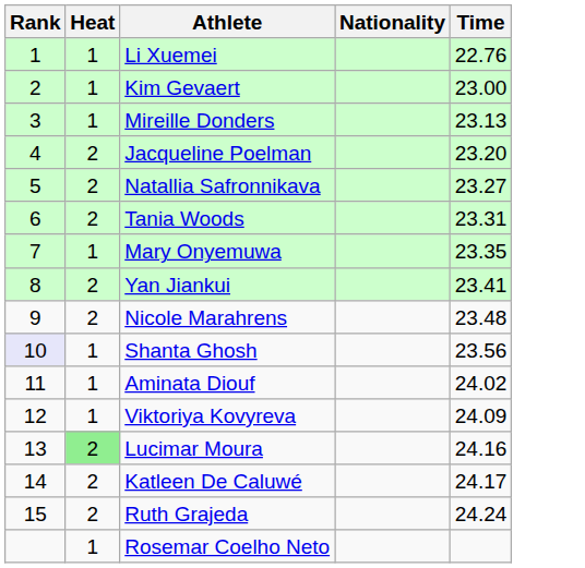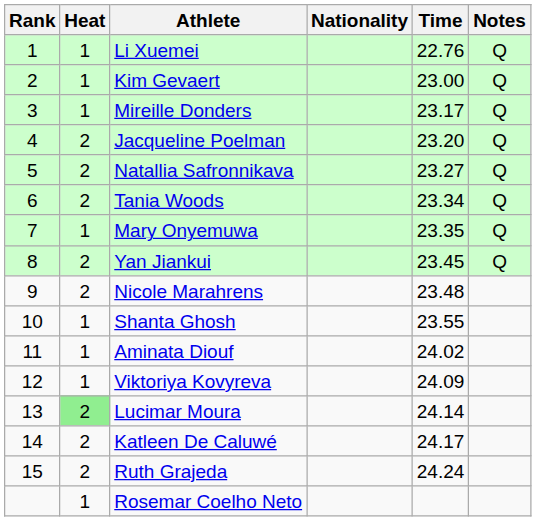 <table class="wikitable sortable" style="text-align:center;font-size:95%">
 <tr>
 <th>Rank</th>
 <th>Heat</th>
 <th>Athlete</th>
 <th>Nationality</th>
 <th>Time</th>
+<th>Notes</th>
 </tr>
 <tr bgcolor=ccffcc>
 <td>1</td>
 <td>1</td>
 <td align="left"><a href='#'>Li Xuemei</a></td>
 <td align=left></td>
 <td>22.76</td>
+<td>Q</td>
 </tr>
 <tr bgcolor=ccffcc>
 <td>2</td>
 <td>1</td>
 <td align="left"><a href='#'>Kim Gevaert</a></td>
 <td align=left></td>
 <td>23.00</td>
+<td>Q</td>
 </tr>
 <tr bgcolor=ccffcc>
 <td>3</td>
 <td>1</td>
 <td align="left"><a href='#'>Mireille Donders</a></td>
 <td align=left></td>
-<td>23.13</td>
+<td>23.17</td>
+<td>Q</td>
 </tr>
 <tr bgcolor=ccffcc>
 <td>4</td>
 <td>2</td>
 <td align="left"><a href='#'>Jacqueline Poelman</a></td>
 <td align=left></td>
 <td>23.20</td>
+<td>Q</td>
 </tr>
 <tr bgcolor=ccffcc>
 <td>5</td>
 <td>2</td>
 <td align="left"><a href='#'>Natallia Safronnikava</a></td>
 <td align=left></td>
 <td>23.27</td>
+<td>Q</td>
 </tr>
 <tr bgcolor=ccffcc>
 <td>6</td>
 <td>2</td>
 <td align="left"><a href='#'>Tania Woods</a></td>
 <td align=left></td>
-<td>23.31</td>
+<td>23.34</td>
+<td>Q</td>
 </tr>
 <tr bgcolor=ccffcc>
 <td>7</td>
 <td>1</td>
 <td align="left"><a href='#'>Mary Onyemuwa</a></td>
 <td align=left></td>
 <td>23.35</td>
+<td>Q</td>
 </tr>
 <tr bgcolor=ccffcc>
 <td>8</td>
 <td>2</td>
 <td align="left"><a href='#'>Yan Jiankui</a></td>
 <td align=left></td>
-<td>23.41</td>
+<td>23.45</td>
+<td>Q</td>
 </tr>
 <tr>
 <td>9</td>
 <td>2</td>
 <td align="left"><a href='#'>Nicole Marahrens</a></td>
 <td align=left></td>
 <td>23.48</td>
+<td></td>
 </tr>
 <tr>
-<td style="background: lavender;">10</td>
+<td>10</td>
 <td>1</td>
 <td align="left"><a href='#'>Shanta Ghosh</a></td>
 <td align=left></td>
-<td>23.56</td>
+<td>23.55</td>
+<td></td>
 </tr>
 <tr>
 <td>11</td>
 <td>1</td>
 <td align="left"><a href='#'>Aminata Diouf</a></td>
 <td align=left></td>
 <td>24.02</td>
+<td></td>
 </tr>
 <tr>
 <td>12</td>
 <td>1</td>
 <td align="left"><a href='#'>Viktoriya Kovyreva</a></td>
 <td align=left></td>
 <td>24.09</td>
+<td></td>
 </tr>
 <tr>
 <td>13</td>
 <td style="background: lightgreen;">2</td>
 <td align="left"><a href='#'>Lucimar Moura</a></td>
 <td align=left></td>
-<td>24.16</td>
+<td>24.14</td>
+<td></td>
 </tr>
 <tr>
 <td>14</td>
 <td>2</td>
 <td align="left"><a href='#'>Katleen De Caluwé</a></td>
 <td align=left></td>
 <td>24.17</td>
+<td></td>
 </tr>
 <tr>
 <td>15</td>
 <td>2</td>
 <td align="left"><a href='#'>Ruth Grajeda</a></td>
 <td align=left></td>
 <td>24.24</td>
+<td></td>
 </tr>
 <tr>
 <td></td>
 <td>1</td>
 <td align="left"><a href='#'>Rosemar Coelho Neto</a></td>
 <td align=left></td>
 <td></td>
+<td></td>
 </tr>
 </table>
